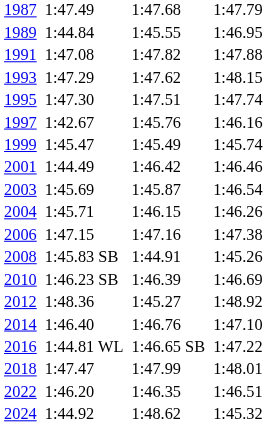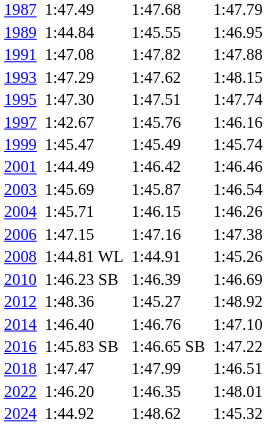 <table>
 <tr valign="top">
 <td><a href='#'>1987</a><br></td>
 <td></td>
 <td>1:47.49 </td>
 <td></td>
 <td>1:47.68</td>
 <td></td>
 <td>1:47.79</td>
 </tr>
 <tr valign="top">
 <td><a href='#'>1989</a><br></td>
 <td></td>
 <td>1:44.84 </td>
 <td></td>
 <td>1:45.55 </td>
 <td></td>
 <td>1:46.95 </td>
 </tr>
 <tr valign="top">
 <td><a href='#'>1991</a><br></td>
 <td></td>
 <td>1:47.08</td>
 <td></td>
 <td>1:47.82</td>
 <td></td>
 <td>1:47.88 </td>
 </tr>
 <tr valign="top">
 <td><a href='#'>1993</a><br></td>
 <td></td>
 <td>1:47.29</td>
 <td></td>
 <td>1:47.62</td>
 <td></td>
 <td>1:48.15</td>
 </tr>
 <tr valign="top">
 <td><a href='#'>1995</a><br></td>
 <td></td>
 <td>1:47.30 </td>
 <td></td>
 <td>1:47.51</td>
 <td></td>
 <td>1:47.74</td>
 </tr>
 <tr valign="top">
 <td><a href='#'>1997</a><br></td>
 <td></td>
 <td>1:42.67 </td>
 <td></td>
 <td>1:45.76 </td>
 <td></td>
 <td>1:46.16 </td>
 </tr>
 <tr valign="top">
 <td><a href='#'>1999</a><br></td>
 <td></td>
 <td>1:45.47</td>
 <td></td>
 <td>1:45.49</td>
 <td></td>
 <td>1:45.74</td>
 </tr>
 <tr valign="top">
 <td><a href='#'>2001</a><br></td>
 <td></td>
 <td>1:44.49</td>
 <td></td>
 <td>1:46.42</td>
 <td></td>
 <td>1:46.46</td>
 </tr>
 <tr valign="top">
 <td><a href='#'>2003</a><br></td>
 <td></td>
 <td>1:45.69  </td>
 <td></td>
 <td>1:45.87</td>
 <td></td>
 <td>1:46.54</td>
 </tr>
 <tr valign="top">
 <td><a href='#'>2004</a><br></td>
 <td></td>
 <td>1:45.71</td>
 <td></td>
 <td>1:46.15 </td>
 <td></td>
 <td>1:46.26</td>
 </tr>
 <tr valign="top">
 <td><a href='#'>2006</a><br></td>
 <td></td>
 <td>1:47.15</td>
 <td></td>
 <td>1:47.16</td>
 <td></td>
 <td>1:47.38</td>
 </tr>
 <tr valign="top">
 <td><a href='#'>2008</a><br></td>
 <td></td>
-<td>1:45.83 SB</td>
+<td>1:44.81 WL</td>
 <td></td>
 <td>1:44.91 </td>
 <td></td>
 <td>1:45.26 </td>
 </tr>
 <tr valign="top">
 <td><a href='#'>2010</a><br></td>
 <td></td>
 <td>1:46.23 SB</td>
 <td></td>
 <td>1:46.39</td>
 <td></td>
 <td>1:46.69</td>
 </tr>
 <tr valign="top">
 <td><a href='#'>2012</a><br></td>
 <td></td>
 <td>1:48.36</td>
 <td></td>
 <td>1:45.27 </td>
 <td></td>
 <td>1:48.92</td>
 </tr>
 <tr valign="top">
 <td><a href='#'>2014</a><br></td>
 <td></td>
 <td>1:46.40</td>
 <td></td>
 <td>1:46.76</td>
 <td></td>
 <td>1:47.10</td>
 </tr>
 <tr valign="top">
 <td><a href='#'>2016</a><br></td>
 <td></td>
-<td>1:44.81 WL</td>
+<td>1:45.83 SB</td>
 <td></td>
 <td>1:46.65 SB</td>
 <td></td>
 <td>1:47.22</td>
 </tr>
 <tr valign="top">
 <td><a href='#'>2018</a><br></td>
 <td></td>
 <td>1:47.47</td>
 <td></td>
 <td>1:47.99</td>
 <td></td>
-<td>1:48.01</td>
+<td>1:46.51</td>
 </tr>
 <tr valign="top">
 <td><a href='#'>2022</a><br></td>
 <td></td>
 <td>1:46.20</td>
 <td></td>
 <td>1:46.35</td>
 <td></td>
-<td>1:46.51</td>
+<td>1:48.01</td>
 </tr>
 <tr valign="top">
 <td><a href='#'>2024</a><br></td>
 <td></td>
 <td>1:44.92 </td>
 <td></td>
 <td>1:48.62</td>
 <td></td>
 <td>1:45.32</td>
 </tr>
 </table>
